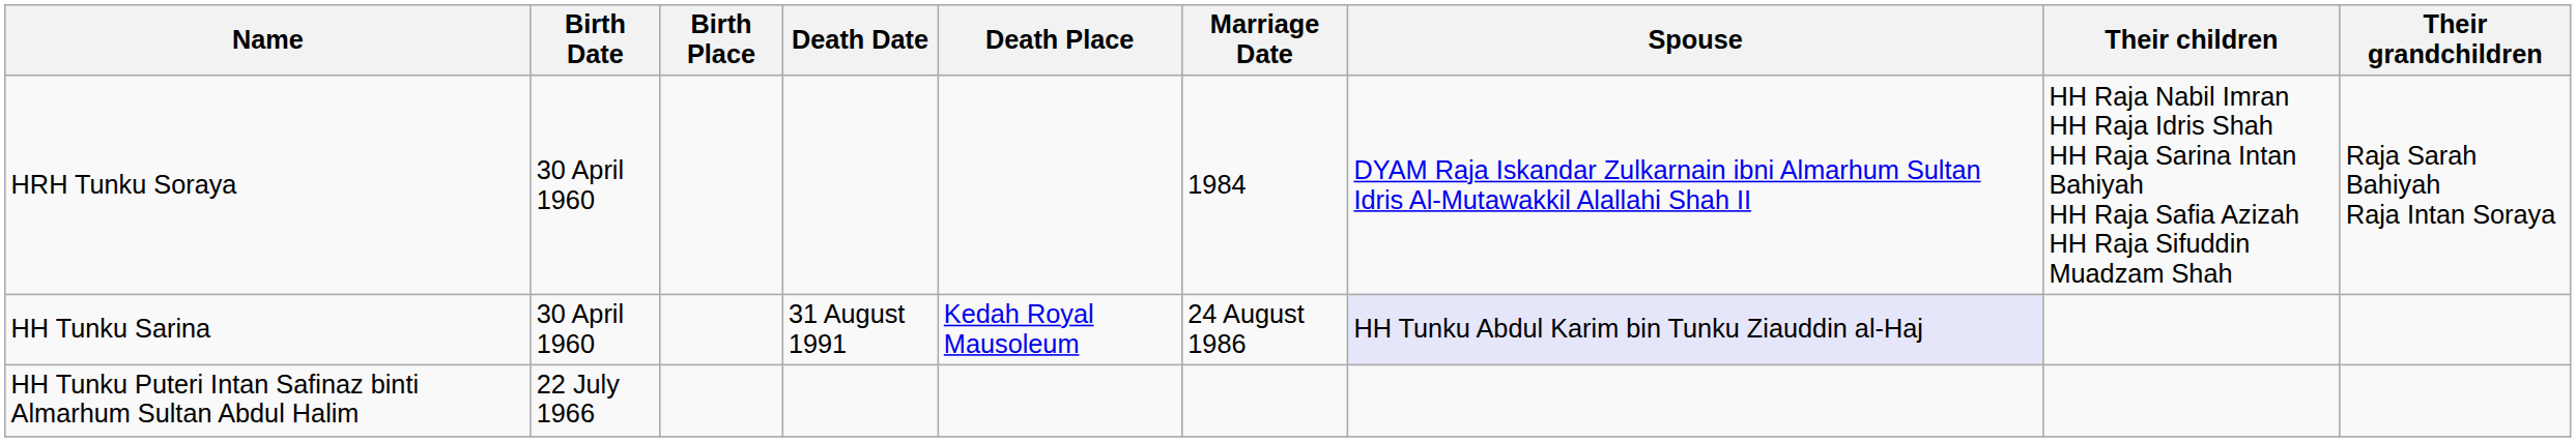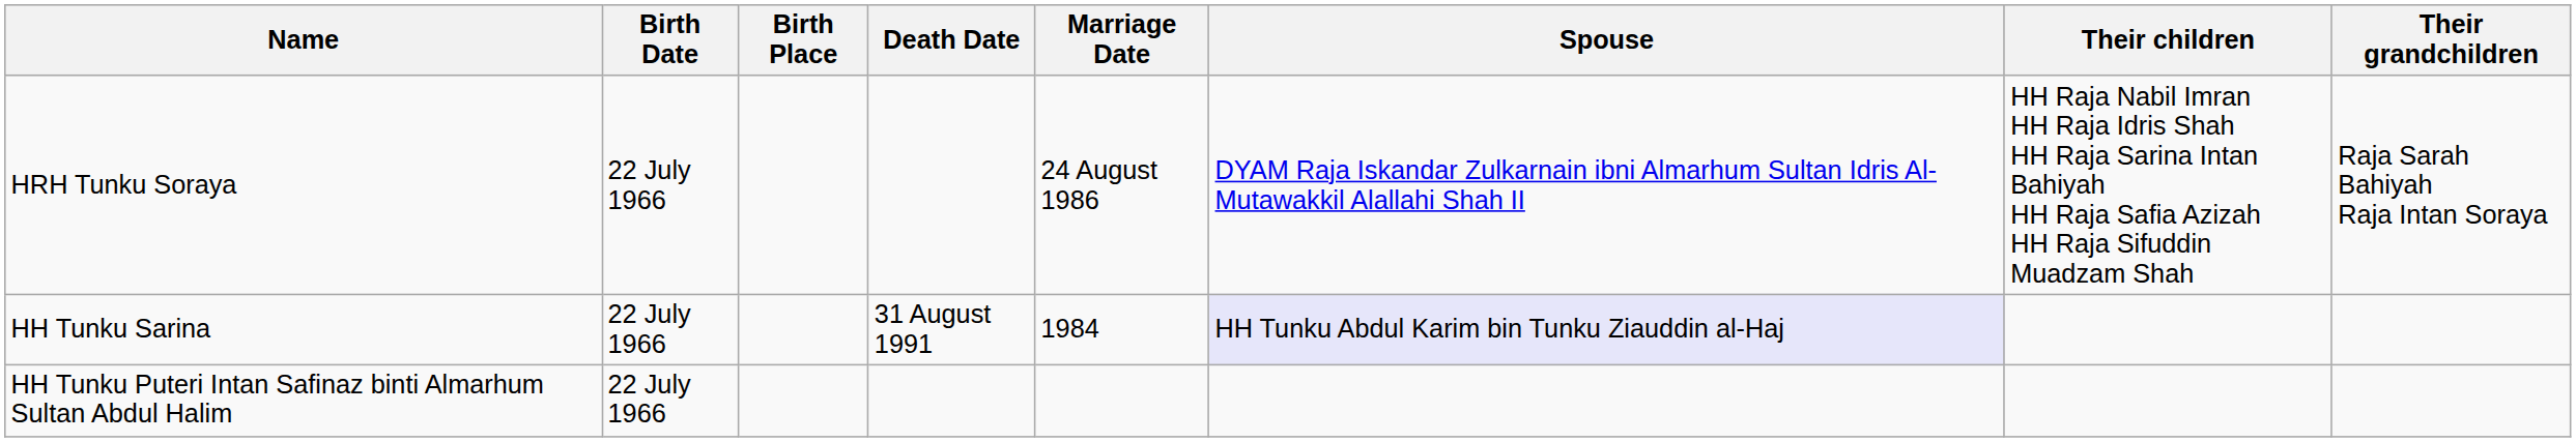 <table class="wikitable">
 <tr>
 <th>Name</th>
 <th>Birth Date</th>
 <th>Birth Place</th>
 <th>Death Date</th>
-<th>Death Place</th>
 <th>Marriage Date</th>
 <th>Spouse</th>
 <th>Their children</th>
 <th>Their grandchildren</th>
 </tr>
 <tr>
 <td>HRH Tunku Soraya</td>
-<td>30 April 1960</td>
+<td>22 July 1966</td>
 <td></td>
 <td></td>
-<td></td>
-<td>1984</td>
+<td>24 August 1986</td>
 <td><a href='#'>DYAM Raja Iskandar Zulkarnain ibni Almarhum Sultan Idris Al-Mutawakkil Alallahi Shah II</a></td>
 <td>HH Raja Nabil Imran<br>HH Raja Idris Shah<br>HH Raja Sarina Intan Bahiyah<br>HH Raja Safia Azizah<br>HH Raja Sifuddin Muadzam Shah</td>
 <td>Raja Sarah Bahiyah<br>Raja Intan Soraya<br></td>
 </tr>
 <tr>
 <td>HH Tunku Sarina</td>
-<td>30 April 1960</td>
+<td>22 July 1966</td>
 <td></td>
 <td>31 August 1991</td>
-<td><a href='#'>Kedah Royal Mausoleum</a></td>
-<td>24 August 1986</td>
+<td>1984</td>
 <td style="background: lavender;">HH Tunku Abdul Karim bin Tunku Ziauddin al-Haj</td>
 <td></td>
 <td></td>
 </tr>
 <tr>
 <td>HH Tunku Puteri Intan Safinaz binti Almarhum Sultan Abdul Halim</td>
 <td>22 July 1966</td>
 <td></td>
 <td></td>
 <td></td>
 <td></td>
 <td></td>
 <td></td>
-<td></td>
 </tr>
 </table>
